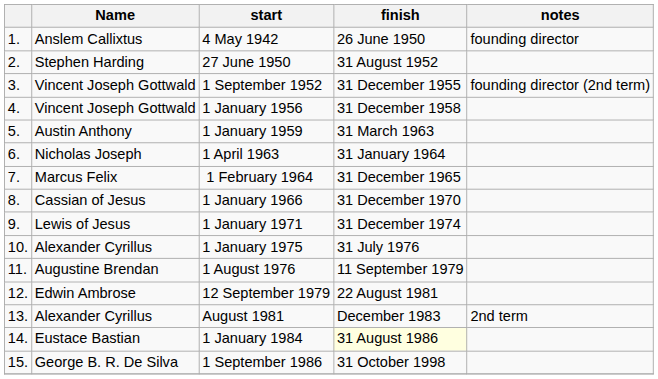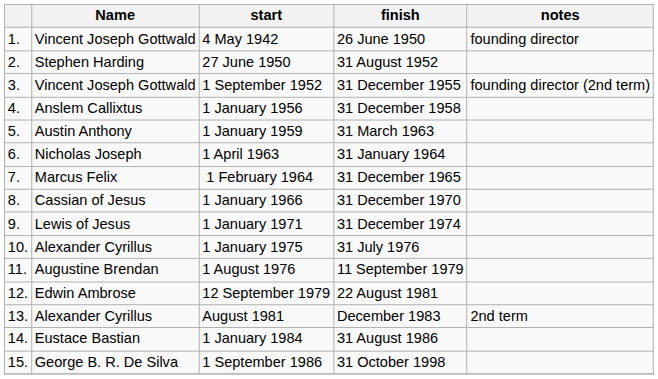 <table class="wikitable sortable">
 <tr>
 <th></th>
 <th scope="col">Name</th>
 <th scope="col">start</th>
 <th scope="col">finish</th>
 <th scope="col" class="unsortable">notes</th>
 </tr>
 <tr>
 <td>1.</td>
-<td>Anslem Callixtus</td>
+<td>Vincent Joseph Gottwald</td>
 <td>4 May 1942</td>
 <td>26 June 1950</td>
 <td>founding director</td>
 </tr>
 <tr>
 <td>2.</td>
 <td>Stephen Harding</td>
 <td>27 June 1950</td>
 <td>31 August 1952</td>
 <td></td>
 </tr>
 <tr>
 <td>3.</td>
 <td>Vincent Joseph Gottwald</td>
 <td>1 September 1952</td>
 <td>31 December 1955</td>
 <td>founding director (2nd term)</td>
 </tr>
 <tr>
 <td>4.</td>
-<td>Vincent Joseph Gottwald</td>
+<td>Anslem Callixtus</td>
 <td>1 January 1956</td>
 <td>31 December 1958</td>
 <td></td>
 </tr>
 <tr>
 <td>5.</td>
 <td>Austin Anthony</td>
 <td>1 January 1959</td>
 <td>31 March 1963</td>
 <td></td>
 </tr>
 <tr>
 <td>6.</td>
 <td>Nicholas Joseph</td>
 <td>1 April 1963</td>
 <td>31 January 1964</td>
 <td></td>
 </tr>
 <tr>
 <td>7.</td>
 <td>Marcus Felix</td>
 <td> 1 February 1964</td>
 <td>31 December 1965</td>
 <td></td>
 </tr>
 <tr>
 <td>8.</td>
 <td>Cassian of Jesus</td>
 <td>1 January 1966</td>
 <td>31 December 1970</td>
 <td></td>
 </tr>
 <tr>
 <td>9.</td>
 <td>Lewis of Jesus</td>
 <td>1 January 1971</td>
 <td>31 December 1974</td>
 <td></td>
 </tr>
 <tr>
 <td>10.</td>
 <td>Alexander Cyrillus</td>
 <td>1 January 1975</td>
 <td>31 July 1976</td>
 <td></td>
 </tr>
 <tr>
 <td>11.</td>
 <td>Augustine Brendan</td>
 <td>1 August 1976</td>
 <td>11 September 1979</td>
 <td></td>
 </tr>
 <tr>
 <td>12.</td>
 <td>Edwin Ambrose</td>
 <td>12 September 1979</td>
 <td>22 August 1981</td>
 <td></td>
 </tr>
 <tr>
 <td>13.</td>
 <td>Alexander Cyrillus</td>
 <td>August 1981</td>
 <td>December 1983</td>
 <td>2nd term</td>
 </tr>
 <tr>
 <td>14.</td>
 <td>Eustace Bastian</td>
 <td>1 January 1984</td>
-<td style="background: lightyellow;">31 August 1986</td>
+<td>31 August 1986</td>
 <td></td>
 </tr>
 <tr>
 <td>15.</td>
 <td>George B. R. De Silva</td>
 <td>1 September 1986</td>
 <td>31 October 1998</td>
 <td></td>
 </tr>
 <tr>
 </tr>
 </table>
